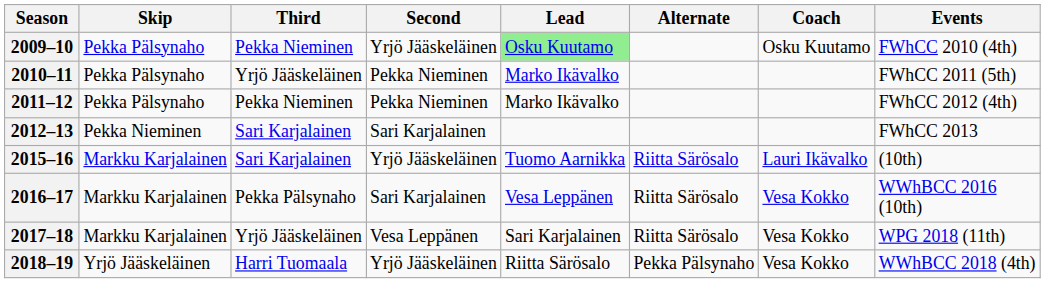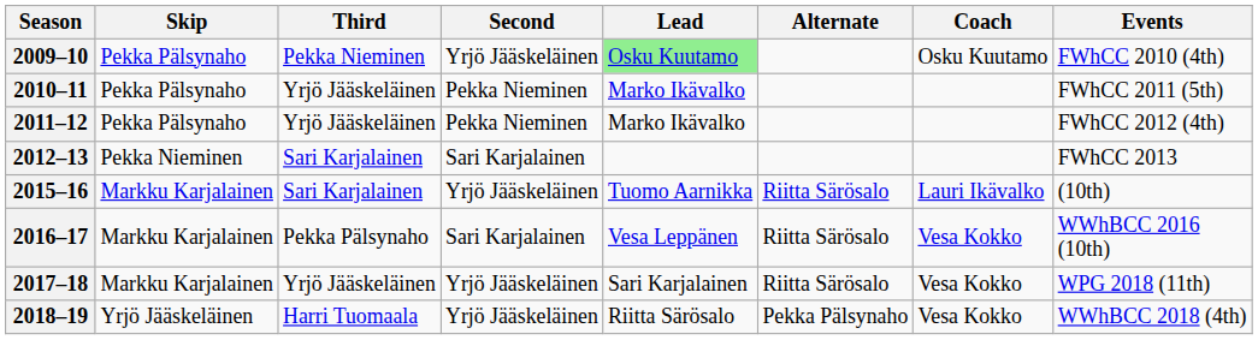 <table class="wikitable">
 <tr>
 <th scope="col" width=60>Season</th>
 <th scope="col">Skip</th>
 <th scope="col">Third</th>
 <th scope="col">Second</th>
 <th scope="col">Lead</th>
 <th scope="col">Alternate</th>
 <th scope="col">Coach</th>
 <th scope="col">Events</th>
 </tr>
 <tr>
 <th scope="row">2009–10</th>
 <td><a href='#'>Pekka Pälsynaho</a></td>
 <td><a href='#'>Pekka Nieminen</a></td>
 <td>Yrjö Jääskeläinen</td>
 <td style="background: lightgreen;"><a href='#'>Osku Kuutamo</a></td>
 <td></td>
 <td>Osku Kuutamo</td>
 <td><a href='#'>FWhCC</a> 2010 (4th)</td>
 </tr>
 <tr>
 <th scope="row">2010–11</th>
 <td>Pekka Pälsynaho</td>
 <td>Yrjö Jääskeläinen</td>
 <td>Pekka Nieminen</td>
 <td><a href='#'>Marko Ikävalko</a></td>
 <td></td>
 <td></td>
 <td>FWhCC 2011 (5th)</td>
 </tr>
 <tr>
 <th scope="row">2011–12</th>
 <td>Pekka Pälsynaho</td>
-<td>Pekka Nieminen</td>
+<td>Yrjö Jääskeläinen</td>
 <td>Pekka Nieminen</td>
 <td>Marko Ikävalko</td>
 <td></td>
 <td></td>
 <td>FWhCC 2012 (4th)</td>
 </tr>
 <tr>
 <th scope="row">2012–13</th>
 <td>Pekka Nieminen</td>
 <td><a href='#'>Sari Karjalainen</a></td>
 <td>Sari Karjalainen</td>
 <td></td>
 <td></td>
 <td></td>
 <td>FWhCC 2013 </td>
 </tr>
 <tr>
 <th scope="row">2015–16</th>
 <td><a href='#'>Markku Karjalainen</a></td>
 <td><a href='#'>Sari Karjalainen</a></td>
 <td>Yrjö Jääskeläinen</td>
 <td><a href='#'>Tuomo Aarnikka</a></td>
 <td><a href='#'>Riitta Särösalo</a></td>
 <td><a href='#'>Lauri Ikävalko</a></td>
 <td> (10th)</td>
 </tr>
 <tr>
 <th scope="row">2016–17</th>
 <td>Markku Karjalainen</td>
 <td>Pekka Pälsynaho</td>
 <td>Sari Karjalainen</td>
 <td><a href='#'>Vesa Leppänen</a></td>
 <td>Riitta Särösalo</td>
 <td><a href='#'>Vesa Kokko</a></td>
 <td><a href='#'>WWhBCC 2016</a> <br> (10th)</td>
 </tr>
 <tr>
 <th scope="row">2017–18</th>
 <td>Markku Karjalainen</td>
 <td>Yrjö Jääskeläinen</td>
-<td>Vesa Leppänen</td>
+<td>Yrjö Jääskeläinen</td>
 <td>Sari Karjalainen</td>
 <td>Riitta Särösalo</td>
 <td>Vesa Kokko</td>
 <td><a href='#'>WPG 2018</a> (11th)</td>
 </tr>
 <tr>
 <th scope="row">2018–19</th>
 <td>Yrjö Jääskeläinen</td>
 <td><a href='#'>Harri Tuomaala</a></td>
 <td>Yrjö Jääskeläinen</td>
 <td>Riitta Särösalo</td>
 <td>Pekka Pälsynaho</td>
 <td>Vesa Kokko</td>
 <td><a href='#'>WWhBCC 2018</a> (4th)</td>
 </tr>
 </table>
